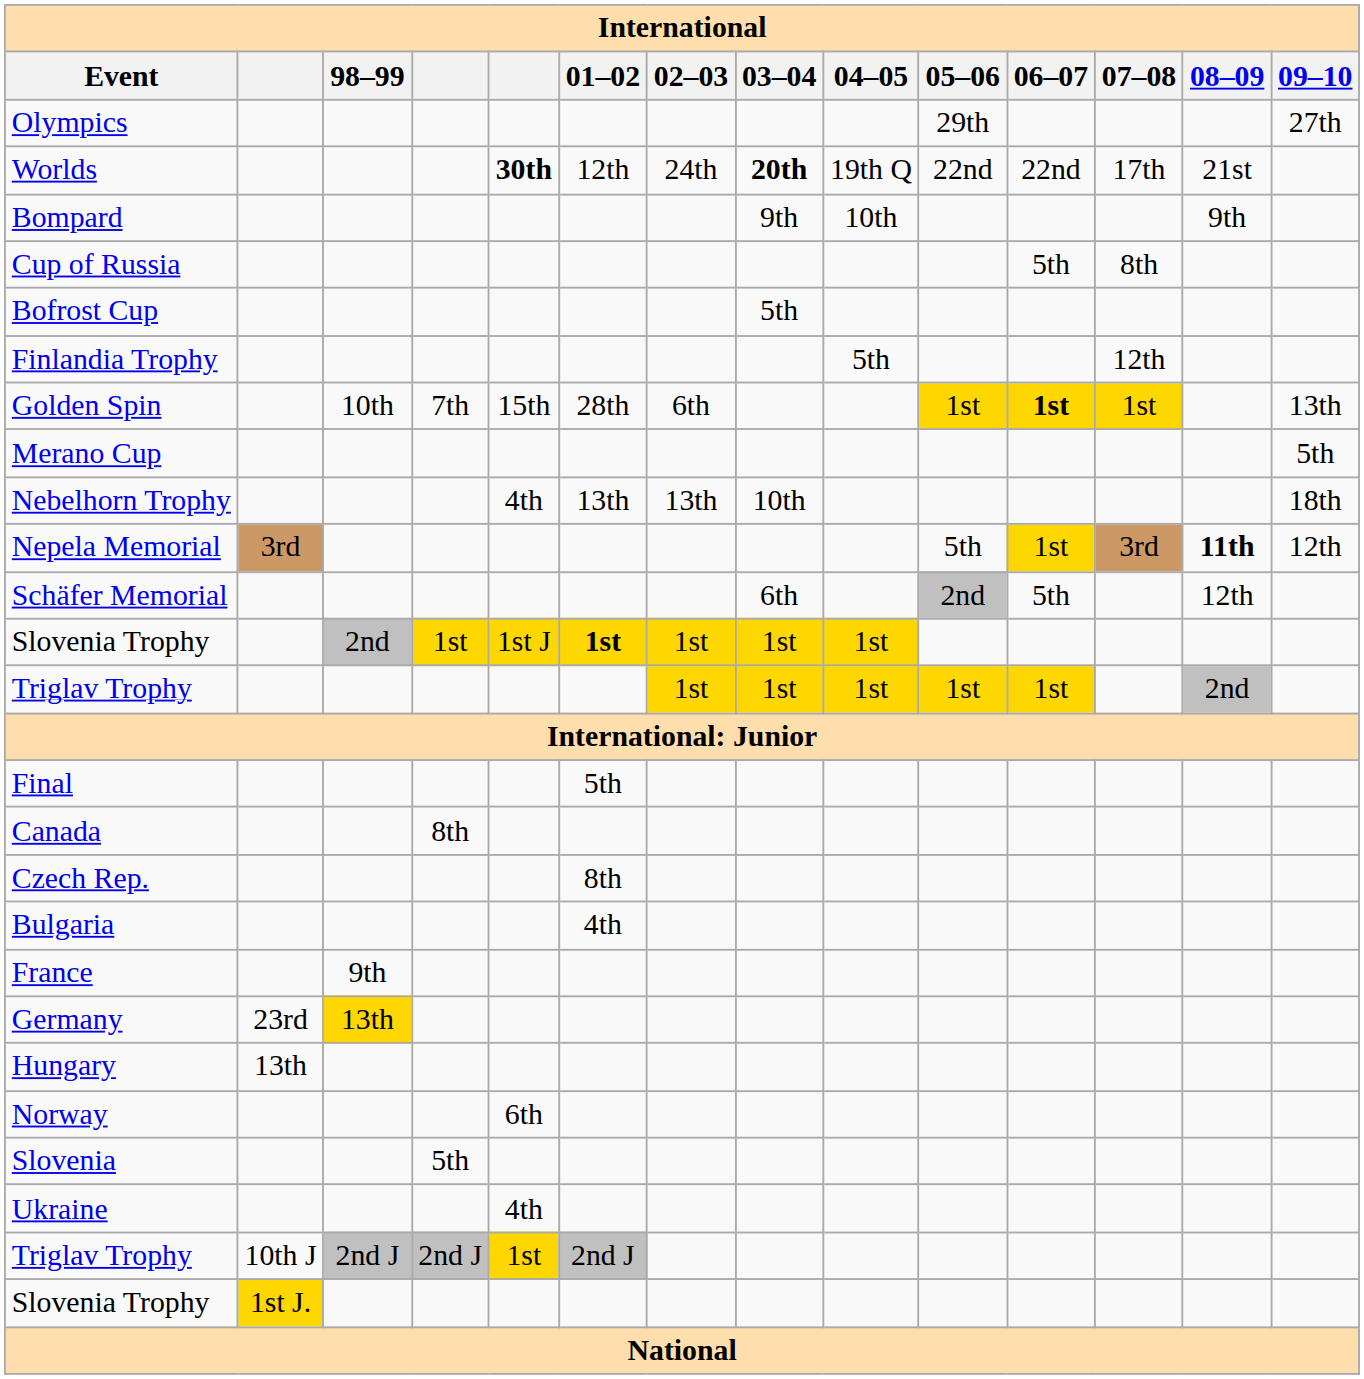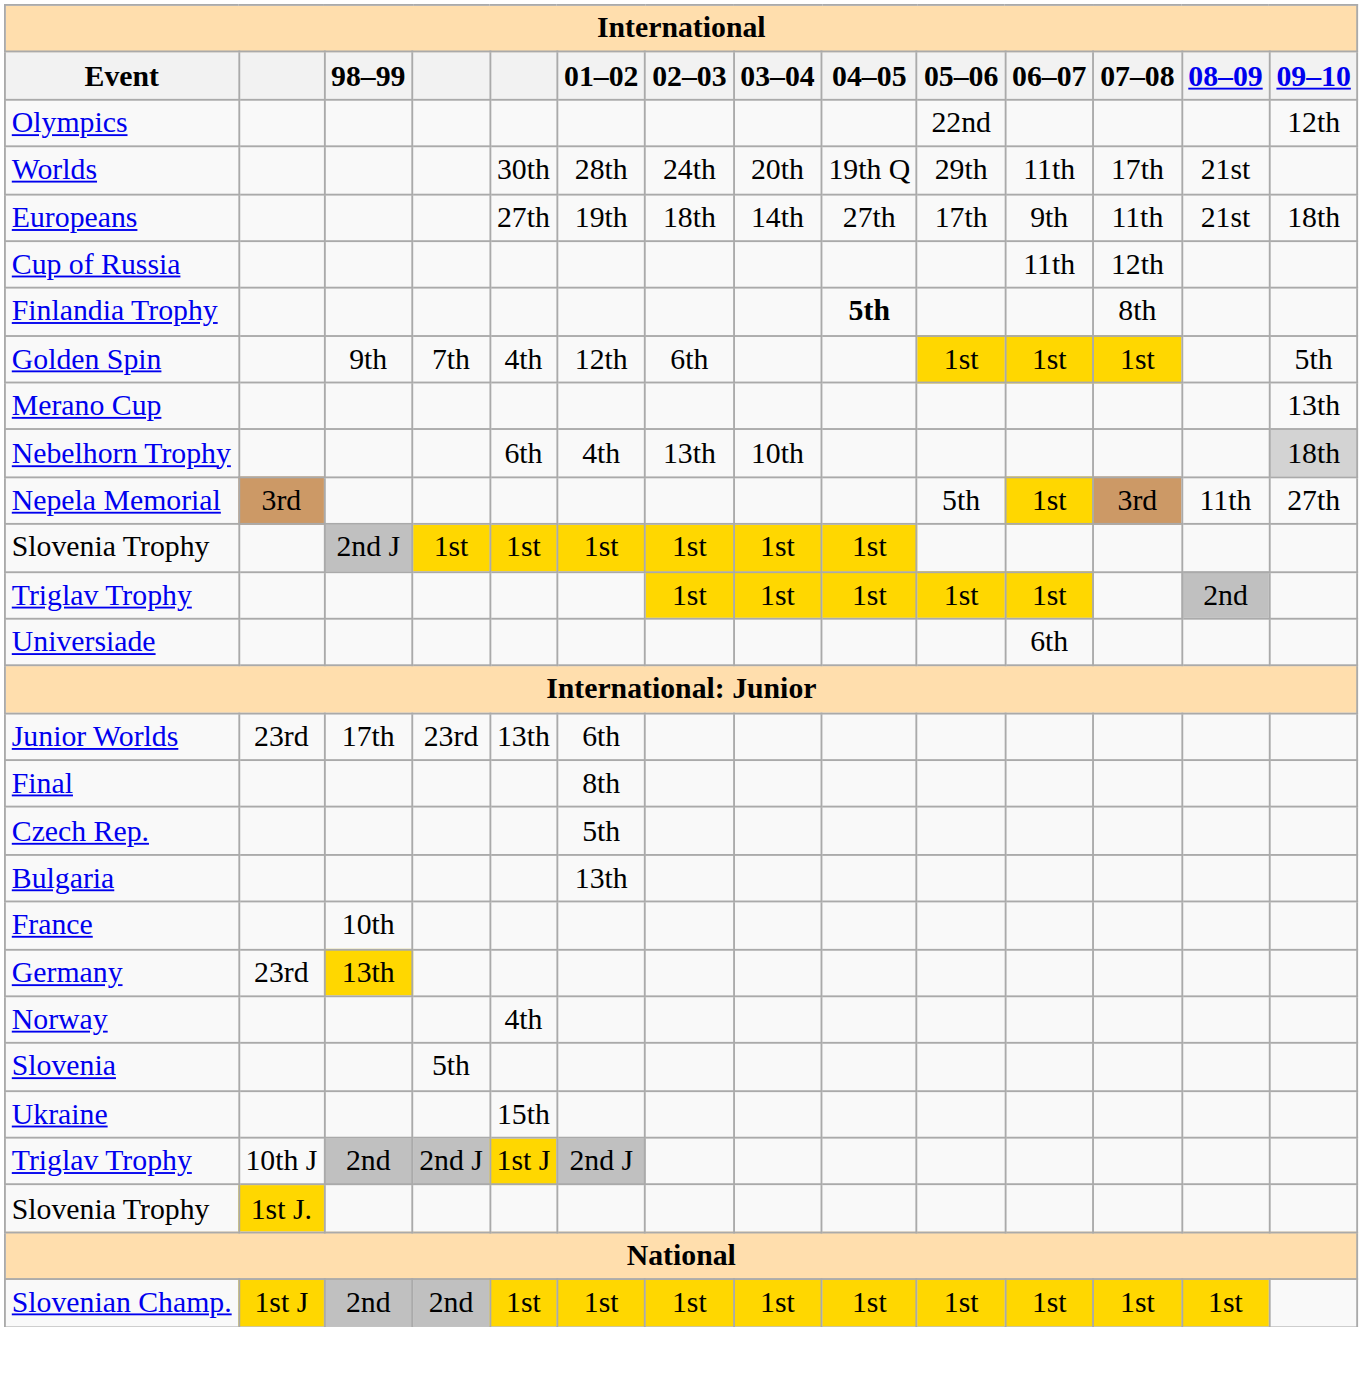 <table class="wikitable" style="text-align:center">
 <tr>
 <th style="background-color: #ffdead; " colspan=14 align=center>International</th>
 </tr>
 <tr>
 <th>Event</th>
 <th></th>
 <th>98–99</th>
 <th></th>
 <th></th>
 <th>01–02</th>
 <th>02–03</th>
 <th>03–04</th>
 <th>04–05</th>
 <th>05–06</th>
 <th>06–07</th>
 <th>07–08</th>
 <th><a href='#'>08–09</a></th>
 <th><a href='#'>09–10</a></th>
 </tr>
 <tr>
 <td align=left><a href='#'>Olympics</a></td>
 <td></td>
 <td></td>
 <td></td>
 <td></td>
 <td></td>
 <td></td>
 <td></td>
 <td></td>
-<td>29th</td>
+<td>22nd</td>
 <td></td>
 <td></td>
 <td></td>
-<td>27th</td>
+<td>12th</td>
 </tr>
 <tr>
 <td align=left><a href='#'>Worlds</a></td>
 <td></td>
 <td></td>
 <td></td>
-<td><strong>30th</strong></td>
-<td>12th</td>
+<td>30th</td>
+<td>28th</td>
 <td>24th</td>
-<td><strong>20th</strong></td>
+<td>20th</td>
 <td>19th Q</td>
-<td>22nd</td>
-<td>22nd</td>
+<td>29th</td>
+<td>11th</td>
 <td>17th</td>
 <td>21st</td>
 <td></td>
 </tr>
 <tr>
-<td align=left> <a href='#'>Bompard</a></td>
+<td align=left><a href='#'>Europeans</a></td>
 <td></td>
 <td></td>
 <td></td>
-<td></td>
-<td></td>
-<td></td>
+<td>27th</td>
+<td>19th</td>
+<td>18th</td>
+<td>14th</td>
+<td>27th</td>
+<td>17th</td>
 <td>9th</td>
-<td>10th</td>
-<td></td>
-<td></td>
-<td></td>
-<td>9th</td>
-<td></td>
+<td>11th</td>
+<td>21st</td>
+<td>18th</td>
 </tr>
 <tr>
 <td align=left> <a href='#'>Cup of Russia</a></td>
 <td></td>
 <td></td>
 <td></td>
 <td></td>
 <td></td>
 <td></td>
 <td></td>
 <td></td>
 <td></td>
-<td>5th</td>
-<td>8th</td>
-<td></td>
-<td></td>
-</tr>
-<tr>
-<td align=left><a href='#'>Bofrost Cup</a></td>
-<td></td>
-<td></td>
-<td></td>
-<td></td>
-<td></td>
-<td></td>
-<td>5th</td>
-<td></td>
-<td></td>
-<td></td>
-<td></td>
+<td>11th</td>
+<td>12th</td>
 <td></td>
 <td></td>
 </tr>
 <tr>
 <td align=left><a href='#'>Finlandia Trophy</a></td>
 <td></td>
 <td></td>
 <td></td>
 <td></td>
 <td></td>
 <td></td>
 <td></td>
-<td>5th</td>
+<td><strong>5th</strong></td>
 <td></td>
 <td></td>
-<td>12th</td>
+<td>8th</td>
 <td></td>
 <td></td>
 </tr>
 <tr>
 <td align=left><a href='#'>Golden Spin</a></td>
 <td></td>
-<td>10th</td>
+<td>9th</td>
 <td>7th</td>
-<td>15th</td>
-<td>28th</td>
+<td>4th</td>
+<td>12th</td>
 <td>6th</td>
 <td></td>
 <td></td>
 <td bgcolor=gold>1st</td>
-<td bgcolor=gold><strong>1st</strong></td>
+<td bgcolor=gold>1st</td>
 <td bgcolor=gold>1st</td>
 <td></td>
-<td>13th</td>
+<td>5th</td>
 </tr>
 <tr>
 <td align=left><a href='#'>Merano Cup</a></td>
 <td></td>
 <td></td>
 <td></td>
 <td></td>
 <td></td>
 <td></td>
 <td></td>
 <td></td>
 <td></td>
 <td></td>
 <td></td>
 <td></td>
-<td>5th</td>
+<td>13th</td>
 </tr>
 <tr>
 <td align=left><a href='#'>Nebelhorn Trophy</a></td>
 <td></td>
 <td></td>
 <td></td>
+<td>6th</td>
 <td>4th</td>
-<td>13th</td>
 <td>13th</td>
 <td>10th</td>
 <td></td>
 <td></td>
 <td></td>
 <td></td>
 <td></td>
-<td>18th</td>
+<td style="background: lightgrey;">18th</td>
 </tr>
 <tr>
 <td align=left><a href='#'>Nepela Memorial</a></td>
 <td bgcolor=cc9966>3rd</td>
 <td></td>
 <td></td>
 <td></td>
 <td></td>
 <td></td>
 <td></td>
 <td></td>
 <td>5th</td>
 <td bgcolor=gold>1st</td>
 <td bgcolor=cc9966>3rd</td>
-<td><strong>11th</strong></td>
-<td>12th</td>
-</tr>
-<tr>
-<td align=left><a href='#'>Schäfer Memorial</a></td>
-<td></td>
-<td></td>
-<td></td>
-<td></td>
-<td></td>
-<td></td>
-<td>6th</td>
-<td></td>
-<td bgcolor=silver>2nd</td>
-<td>5th</td>
-<td></td>
-<td>12th</td>
-<td></td>
+<td>11th</td>
+<td>27th</td>
 </tr>
 <tr>
 <td align=left>Slovenia Trophy</td>
 <td></td>
-<td bgcolor=silver>2nd</td>
+<td bgcolor=silver>2nd J</td>
 <td bgcolor=gold>1st</td>
-<td bgcolor=gold>1st J</td>
-<td bgcolor=gold><strong>1st</strong></td>
+<td bgcolor=gold>1st</td>
+<td bgcolor=gold>1st</td>
 <td bgcolor=gold>1st</td>
 <td bgcolor=gold>1st</td>
 <td bgcolor=gold>1st</td>
 <td></td>
 <td></td>
 <td></td>
 <td></td>
 <td></td>
 </tr>
 <tr>
 <td align=left><a href='#'>Triglav Trophy</a></td>
 <td></td>
 <td></td>
 <td></td>
 <td></td>
 <td></td>
 <td bgcolor=gold>1st</td>
 <td bgcolor=gold>1st</td>
 <td bgcolor=gold>1st</td>
 <td bgcolor=gold>1st</td>
 <td bgcolor=gold>1st</td>
 <td></td>
 <td bgcolor=silver>2nd</td>
 <td></td>
 </tr>
 <tr>
+<td align=left><a href='#'>Universiade</a></td>
+<td></td>
+<td></td>
+<td></td>
+<td></td>
+<td></td>
+<td></td>
+<td></td>
+<td></td>
+<td></td>
+<td>6th</td>
+<td></td>
+<td></td>
+<td></td>
+</tr>
+<tr>
 <th style="background-color: #ffdead; " colspan=14 align=center>International: Junior</th>
 </tr>
 <tr>
+<td align=left><a href='#'>Junior Worlds</a></td>
+<td>23rd</td>
+<td>17th</td>
+<td>23rd</td>
+<td>13th</td>
+<td>6th</td>
+<td></td>
+<td></td>
+<td></td>
+<td></td>
+<td></td>
+<td></td>
+<td></td>
+<td></td>
+</tr>
+<tr>
 <td align=left> <a href='#'>Final</a></td>
+<td></td>
+<td></td>
+<td></td>
+<td></td>
+<td>8th</td>
+<td></td>
+<td></td>
+<td></td>
+<td></td>
+<td></td>
+<td></td>
+<td></td>
+<td></td>
+</tr>
+<tr>
+<td align=left> <a href='#'>Czech Rep.</a></td>
 <td></td>
 <td></td>
 <td></td>
 <td></td>
 <td>5th</td>
 <td></td>
 <td></td>
 <td></td>
 <td></td>
 <td></td>
 <td></td>
 <td></td>
 <td></td>
 </tr>
 <tr>
-<td align=left> <a href='#'>Canada</a></td>
-<td></td>
-<td></td>
-<td>8th</td>
-<td></td>
-<td></td>
-<td></td>
-<td></td>
-<td></td>
-<td></td>
-<td></td>
-<td></td>
-<td></td>
-<td></td>
-</tr>
-<tr>
-<td align=left> <a href='#'>Czech Rep.</a></td>
-<td></td>
-<td></td>
-<td></td>
-<td></td>
-<td>8th</td>
-<td></td>
-<td></td>
-<td></td>
-<td></td>
-<td></td>
-<td></td>
-<td></td>
-<td></td>
-</tr>
-<tr>
 <td align=left> <a href='#'>Bulgaria</a></td>
 <td></td>
 <td></td>
 <td></td>
 <td></td>
-<td>4th</td>
+<td>13th</td>
 <td></td>
 <td></td>
 <td></td>
 <td></td>
 <td></td>
 <td></td>
 <td></td>
 <td></td>
 </tr>
 <tr>
 <td align=left> <a href='#'>France</a></td>
 <td></td>
-<td>9th</td>
+<td>10th</td>
 <td></td>
 <td></td>
 <td></td>
 <td></td>
 <td></td>
 <td></td>
 <td></td>
 <td></td>
 <td></td>
 <td></td>
 <td></td>
 </tr>
 <tr>
 <td align=left> <a href='#'>Germany</a></td>
 <td>23rd</td>
 <td style="background: gold;">13th</td>
 <td></td>
 <td></td>
 <td></td>
 <td></td>
 <td></td>
 <td></td>
 <td></td>
 <td></td>
 <td></td>
 <td></td>
 <td></td>
 </tr>
 <tr>
-<td align=left> <a href='#'>Hungary</a></td>
-<td>13th</td>
-<td></td>
-<td></td>
-<td></td>
-<td></td>
-<td></td>
-<td></td>
-<td></td>
-<td></td>
-<td></td>
-<td></td>
-<td></td>
-<td></td>
-</tr>
-<tr>
 <td align=left> <a href='#'>Norway</a></td>
 <td></td>
 <td></td>
 <td></td>
-<td>6th</td>
+<td>4th</td>
 <td></td>
 <td></td>
 <td></td>
 <td></td>
 <td></td>
 <td></td>
 <td></td>
 <td></td>
 <td></td>
 </tr>
 <tr>
 <td align=left> <a href='#'>Slovenia</a></td>
 <td></td>
 <td></td>
 <td>5th</td>
 <td></td>
 <td></td>
 <td></td>
 <td></td>
 <td></td>
 <td></td>
 <td></td>
 <td></td>
 <td></td>
 <td></td>
 </tr>
 <tr>
 <td align=left> <a href='#'>Ukraine</a></td>
 <td></td>
 <td></td>
 <td></td>
-<td>4th</td>
+<td>15th</td>
 <td></td>
 <td></td>
 <td></td>
 <td></td>
 <td></td>
 <td></td>
 <td></td>
 <td></td>
 <td></td>
 </tr>
 <tr>
 <td align=left><a href='#'>Triglav Trophy</a></td>
 <td>10th J</td>
+<td bgcolor=silver>2nd</td>
 <td bgcolor=silver>2nd J</td>
-<td bgcolor=silver>2nd J</td>
-<td bgcolor=gold>1st</td>
+<td bgcolor=gold>1st J</td>
 <td bgcolor=silver>2nd J</td>
 <td></td>
 <td></td>
 <td></td>
 <td></td>
 <td></td>
 <td></td>
 <td></td>
 <td></td>
 </tr>
 <tr>
 <td align=left>Slovenia Trophy</td>
 <td bgcolor=gold>1st J.</td>
 <td></td>
 <td></td>
 <td></td>
 <td></td>
 <td></td>
 <td></td>
 <td></td>
 <td></td>
 <td></td>
 <td></td>
 <td></td>
 <td></td>
 </tr>
 <tr>
 <th style="background-color: #ffdead; " colspan=14 align=center>National</th>
 </tr>
+<tr>
+<td align=left><a href='#'>Slovenian Champ.</a></td>
+<td bgcolor=gold>1st J</td>
+<td bgcolor=silver>2nd</td>
+<td bgcolor=silver>2nd</td>
+<td bgcolor=gold>1st</td>
+<td bgcolor=gold>1st</td>
+<td bgcolor=gold>1st</td>
+<td bgcolor=gold>1st</td>
+<td bgcolor=gold>1st</td>
+<td bgcolor=gold>1st</td>
+<td bgcolor=gold>1st</td>
+<td bgcolor=gold>1st</td>
+<td bgcolor=gold>1st</td>
+<td></td>
+</tr>
 </table>
